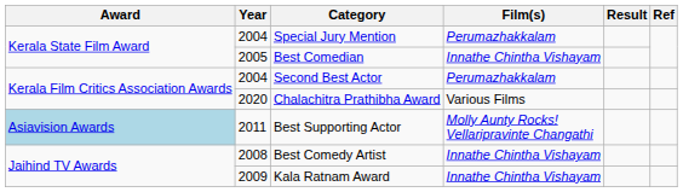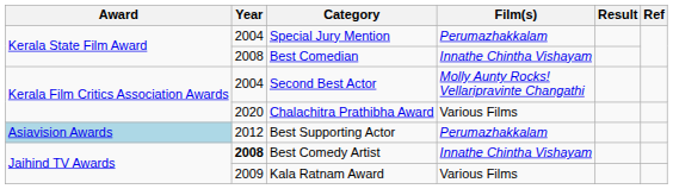 <table class="wikitable">
 <tr>
 <th>Award</th>
 <th>Year</th>
 <th>Category</th>
 <th>Film(s)</th>
 <th>Result</th>
 <th>Ref</th>
 </tr>
 <tr>
 <td rowspan="2"><a href='#'>Kerala State Film Award</a></td>
 <td>2004</td>
 <td><a href='#'>Special Jury Mention</a></td>
 <td><em><a href='#'>Perumazhakkalam</a></em></td>
 <td></td>
 <td rowspan="2"></td>
 </tr>
 <tr>
-<td>2005</td>
+<td>2008</td>
 <td><a href='#'>Best Comedian</a></td>
 <td><em><a href='#'>Innathe Chintha Vishayam</a></em></td>
 <td></td>
 </tr>
 <tr>
 <td rowspan="2"><a href='#'>Kerala Film Critics Association Awards</a></td>
 <td>2004</td>
 <td><a href='#'>Second Best Actor</a></td>
-<td><em><a href='#'>Perumazhakkalam</a></em></td>
+<td><em><a href='#'>Molly Aunty Rocks!</a></em> <br> <em><a href='#'>Vellaripravinte Changathi</a></em></td>
 <td></td>
 <td></td>
 </tr>
 <tr>
 <td>2020</td>
 <td><a href='#'>Chalachitra Prathibha Award</a></td>
 <td>Various Films</td>
 <td></td>
 <td></td>
 </tr>
 <tr>
 <td rowspan="1" style="background: lightblue;"><a href='#'>Asiavision Awards</a></td>
-<td>2011</td>
+<td>2012</td>
 <td>Best Supporting Actor</td>
-<td><em><a href='#'>Molly Aunty Rocks!</a></em> <br> <em><a href='#'>Vellaripravinte Changathi</a></em></td>
+<td><em><a href='#'>Perumazhakkalam</a></em></td>
 <td></td>
 <td></td>
 </tr>
 <tr>
 <td rowspan="2"><a href='#'>Jaihind TV Awards</a></td>
-<td>2008</td>
+<td><strong>2008</strong></td>
 <td>Best Comedy Artist</td>
 <td><em><a href='#'>Innathe Chintha Vishayam</a></em></td>
 <td></td>
 <td></td>
 </tr>
 <tr>
 <td>2009</td>
 <td>Kala Ratnam Award</td>
-<td><em><a href='#'>Innathe Chintha Vishayam</a></em></td>
+<td>Various Films</td>
 <td></td>
 <td></td>
 </tr>
 </table>
